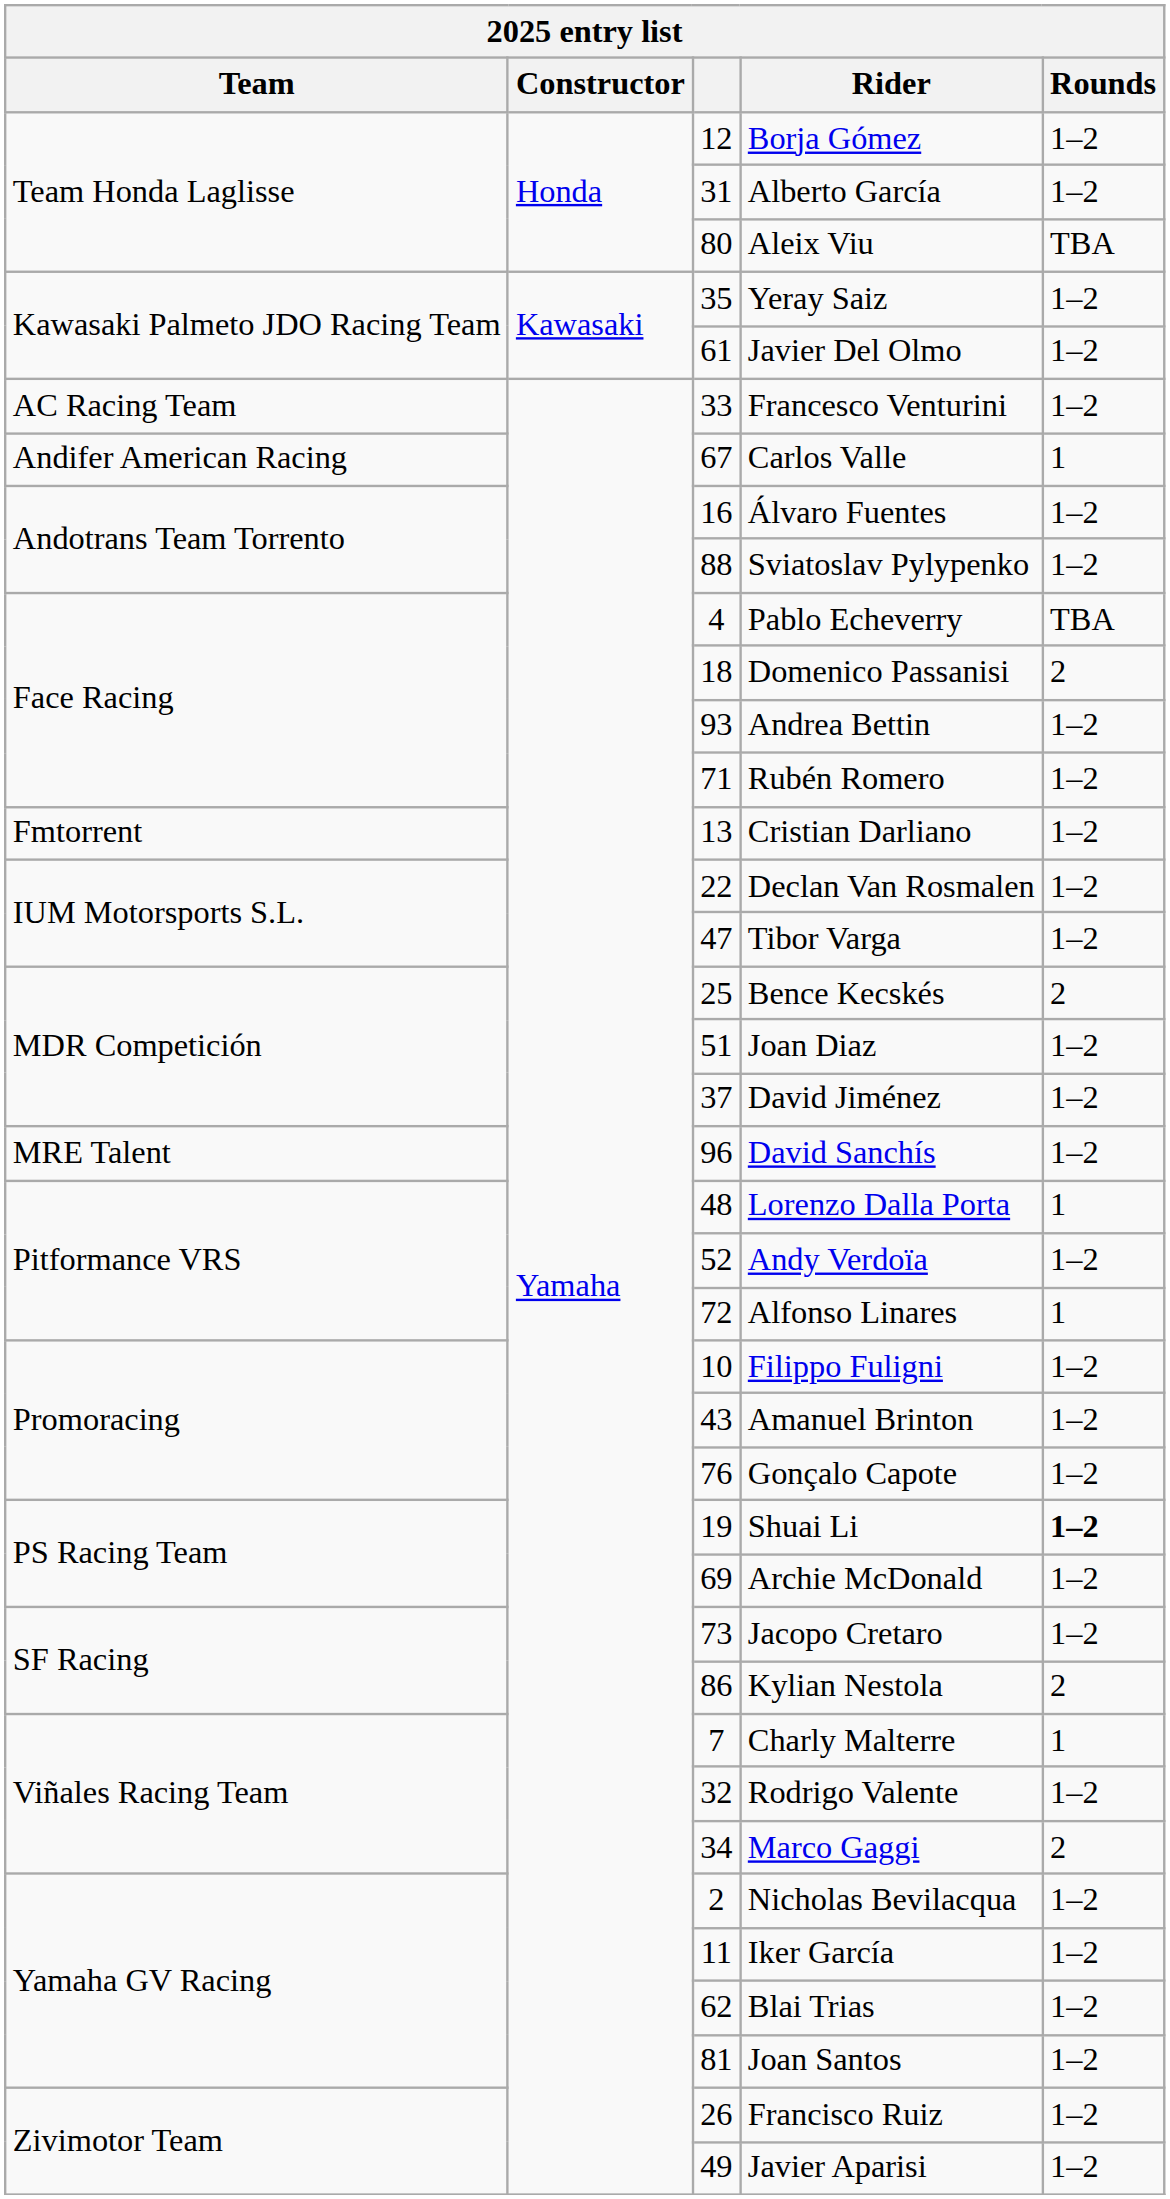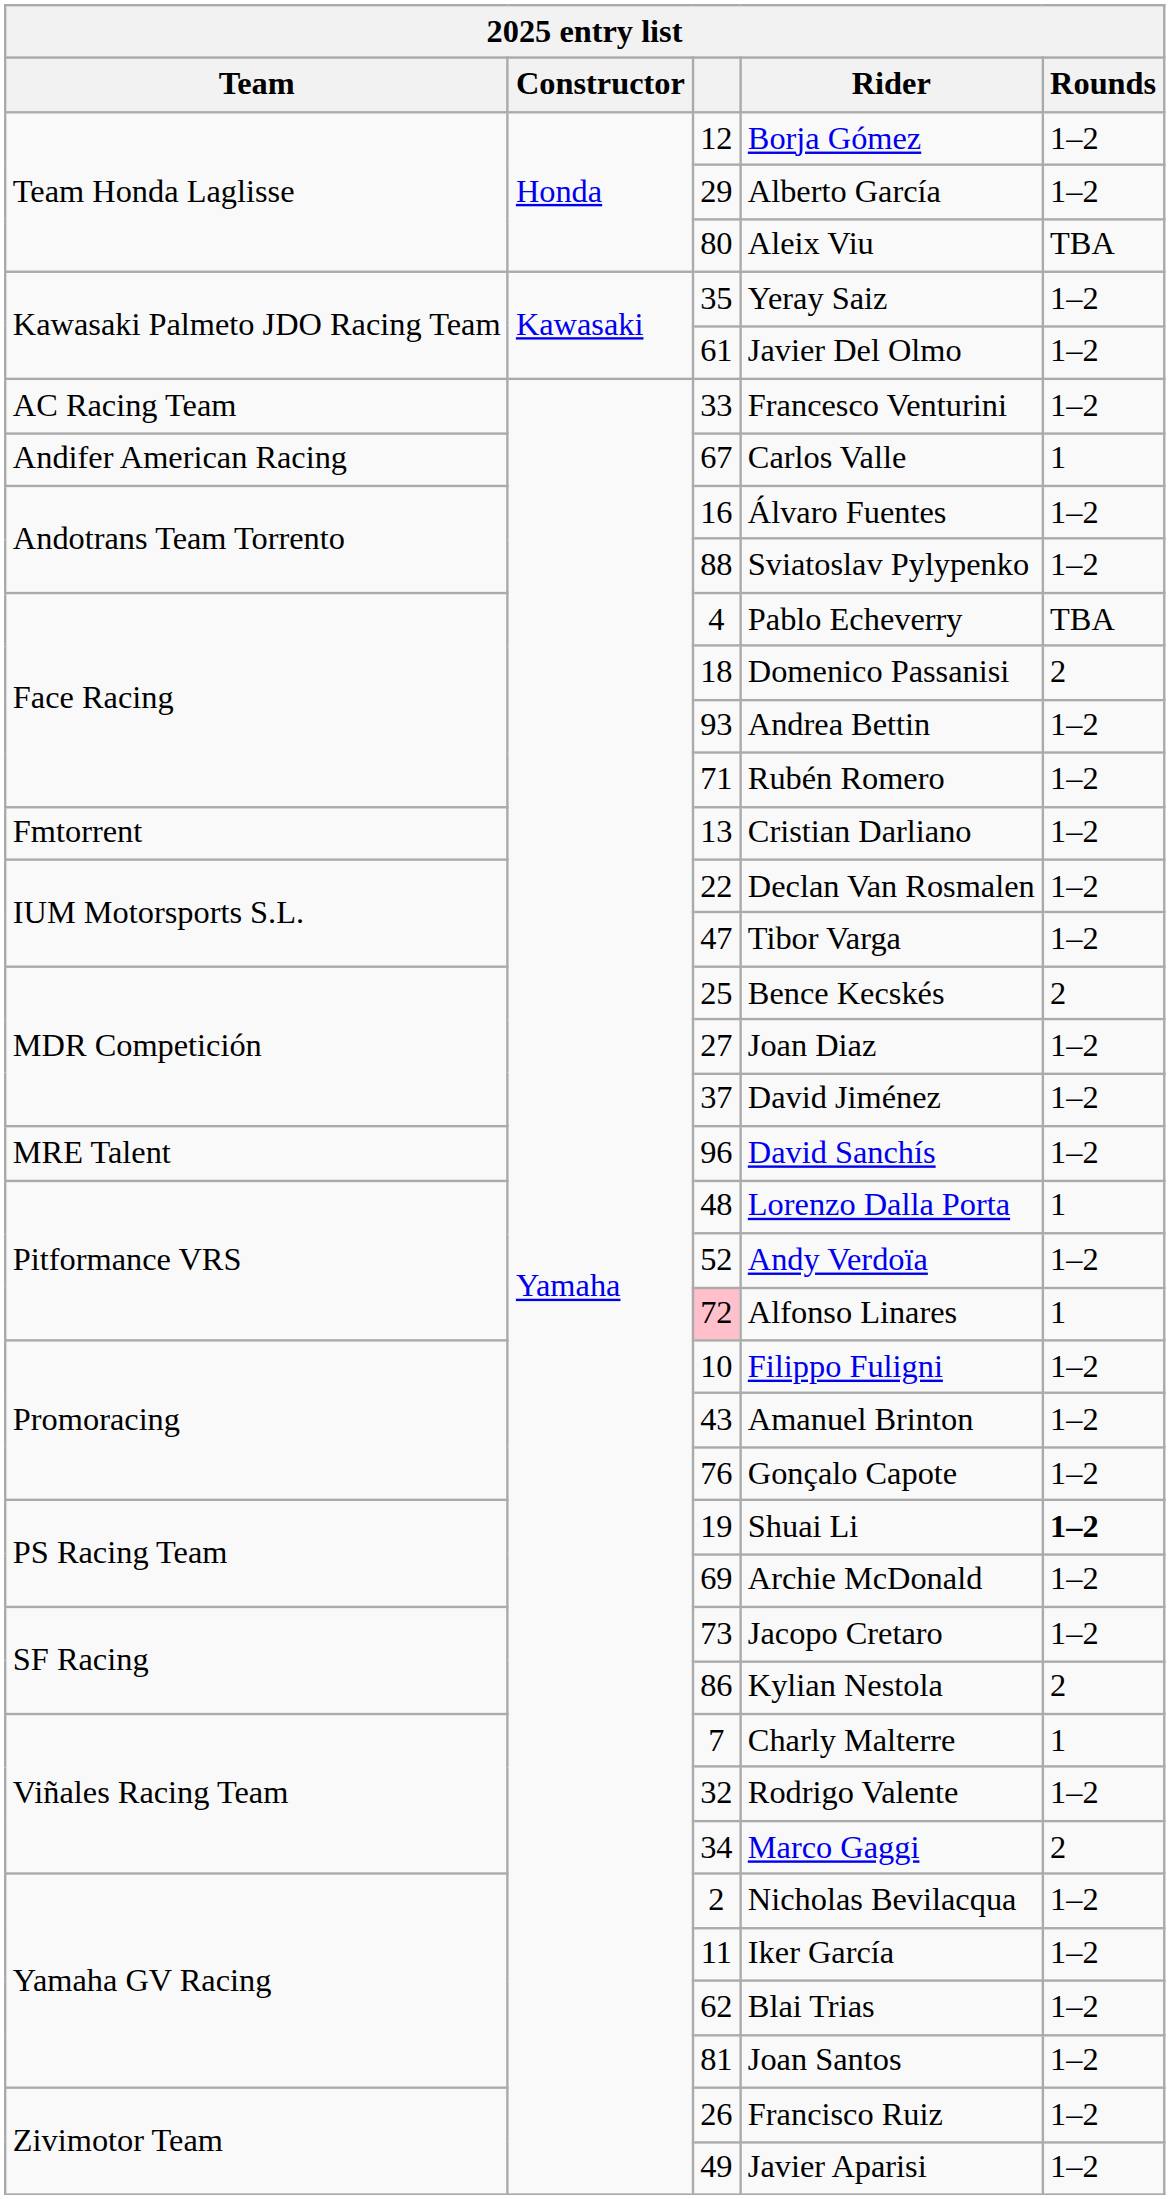 <table class="wikitable" style="font-size:85%;">
 <tr>
 <th colspan=6>2025 entry list</th>
 </tr>
 <tr>
 <th>Team</th>
 <th>Constructor</th>
 <th></th>
 <th>Rider</th>
 <th>Rounds</th>
 </tr>
 <tr>
 <td rowspan="3"> Team Honda Laglisse</td>
 <td rowspan="3"><a href='#'>Honda</a></td>
 <td align="center">12</td>
 <td> <a href='#'>Borja Gómez</a></td>
 <td>1–2</td>
 </tr>
 <tr>
-<td align="center">31</td>
+<td align="center">29</td>
 <td> Alberto García</td>
 <td>1–2</td>
 </tr>
 <tr>
 <td align="center">80</td>
 <td> Aleix Viu</td>
 <td>TBA</td>
 </tr>
 <tr>
 <td rowspan="2"> Kawasaki Palmeto JDO Racing Team</td>
 <td rowspan="2"><a href='#'>Kawasaki</a></td>
 <td align="center">35</td>
 <td> Yeray Saiz</td>
 <td>1–2</td>
 </tr>
 <tr>
 <td align="center">61</td>
 <td> Javier Del Olmo</td>
 <td>1–2</td>
 </tr>
 <tr>
 <td> AC Racing Team</td>
 <td rowspan="34"><a href='#'>Yamaha</a></td>
 <td align="center">33</td>
 <td> Francesco Venturini</td>
 <td>1–2</td>
 </tr>
 <tr>
 <td> Andifer American Racing</td>
 <td align="center">67</td>
 <td> Carlos Valle</td>
 <td>1</td>
 </tr>
 <tr>
 <td rowspan="2"> Andotrans Team Torrento</td>
 <td align="center">16</td>
 <td> Álvaro Fuentes</td>
 <td>1–2</td>
 </tr>
 <tr>
 <td align="center">88</td>
 <td> Sviatoslav Pylypenko</td>
 <td>1–2</td>
 </tr>
 <tr>
 <td rowspan="4"> Face Racing</td>
 <td align="center">4</td>
 <td> Pablo Echeverry</td>
 <td>TBA</td>
 </tr>
 <tr>
 <td align="center">18</td>
 <td> Domenico Passanisi</td>
 <td>2</td>
 </tr>
 <tr>
 <td align="center">93</td>
 <td> Andrea Bettin</td>
 <td>1–2</td>
 </tr>
 <tr>
 <td align="center">71</td>
 <td> Rubén Romero</td>
 <td>1–2</td>
 </tr>
 <tr>
 <td> Fmtorrent</td>
 <td align="center">13</td>
 <td> Cristian Darliano</td>
 <td>1–2</td>
 </tr>
 <tr>
 <td rowspan="2"> IUM Motorsports S.L.</td>
 <td align="center">22</td>
 <td> Declan Van Rosmalen</td>
 <td>1–2</td>
 </tr>
 <tr>
 <td align="center">47</td>
 <td> Tibor Varga</td>
 <td>1–2</td>
 </tr>
 <tr>
 <td rowspan="3"> MDR Competición</td>
 <td align="center">25</td>
 <td> Bence Kecskés</td>
 <td>2</td>
 </tr>
 <tr>
-<td align="center">51</td>
+<td align="center">27</td>
 <td> Joan Diaz</td>
 <td>1–2</td>
 </tr>
 <tr>
 <td align="center">37</td>
 <td> David Jiménez</td>
 <td>1–2</td>
 </tr>
 <tr>
 <td> MRE Talent</td>
 <td align="center">96</td>
 <td> <a href='#'>David Sanchís</a></td>
 <td>1–2</td>
 </tr>
 <tr>
 <td rowspan="3"> Pitformance VRS</td>
 <td align="center">48</td>
 <td> <a href='#'>Lorenzo Dalla Porta</a></td>
 <td>1</td>
 </tr>
 <tr>
 <td align="center">52</td>
 <td> <a href='#'>Andy Verdoïa</a></td>
 <td>1–2</td>
 </tr>
 <tr>
-<td align="center">72</td>
+<td align="center" style="background: pink;">72</td>
 <td> Alfonso Linares</td>
 <td>1</td>
 </tr>
 <tr>
 <td rowspan="3"> Promoracing</td>
 <td align="center">10</td>
 <td> <a href='#'>Filippo Fuligni</a></td>
 <td>1–2</td>
 </tr>
 <tr>
 <td align="center">43</td>
 <td> Amanuel Brinton</td>
 <td>1–2</td>
 </tr>
 <tr>
 <td align="center">76</td>
 <td> Gonçalo Capote</td>
 <td>1–2</td>
 </tr>
 <tr>
 <td rowspan="2"> PS Racing Team</td>
 <td align="center">19</td>
 <td> Shuai Li</td>
 <td><strong>1–2</strong></td>
 </tr>
 <tr>
 <td align="center">69</td>
 <td> Archie McDonald</td>
 <td>1–2</td>
 </tr>
 <tr>
 <td rowspan="2"> SF Racing</td>
 <td align="center">73</td>
 <td> Jacopo Cretaro</td>
 <td>1–2</td>
 </tr>
 <tr>
 <td align="center">86</td>
 <td> Kylian Nestola</td>
 <td>2</td>
 </tr>
 <tr>
 <td rowspan="3"> Viñales Racing Team</td>
 <td align="center">7</td>
 <td> Charly Malterre</td>
 <td>1</td>
 </tr>
 <tr>
 <td align="center">32</td>
 <td> Rodrigo Valente</td>
 <td>1–2</td>
 </tr>
 <tr>
 <td align="center">34</td>
 <td> <a href='#'>Marco Gaggi</a></td>
 <td>2</td>
 </tr>
 <tr>
 <td rowspan="4"> Yamaha GV Racing</td>
 <td align="center">2</td>
 <td> Nicholas Bevilacqua</td>
 <td>1–2</td>
 </tr>
 <tr>
 <td align="center">11</td>
 <td> Iker García</td>
 <td>1–2</td>
 </tr>
 <tr>
 <td align="center">62</td>
 <td> Blai Trias</td>
 <td>1–2</td>
 </tr>
 <tr>
 <td align="center">81</td>
 <td> Joan Santos</td>
 <td>1–2</td>
 </tr>
 <tr>
 <td rowspan="2"> Zivimotor Team</td>
 <td align="center">26</td>
 <td> Francisco Ruiz</td>
 <td>1–2</td>
 </tr>
 <tr>
 <td align="center">49</td>
 <td> Javier Aparisi</td>
 <td>1–2</td>
 </tr>
 <tr>
 </tr>
 </table>
